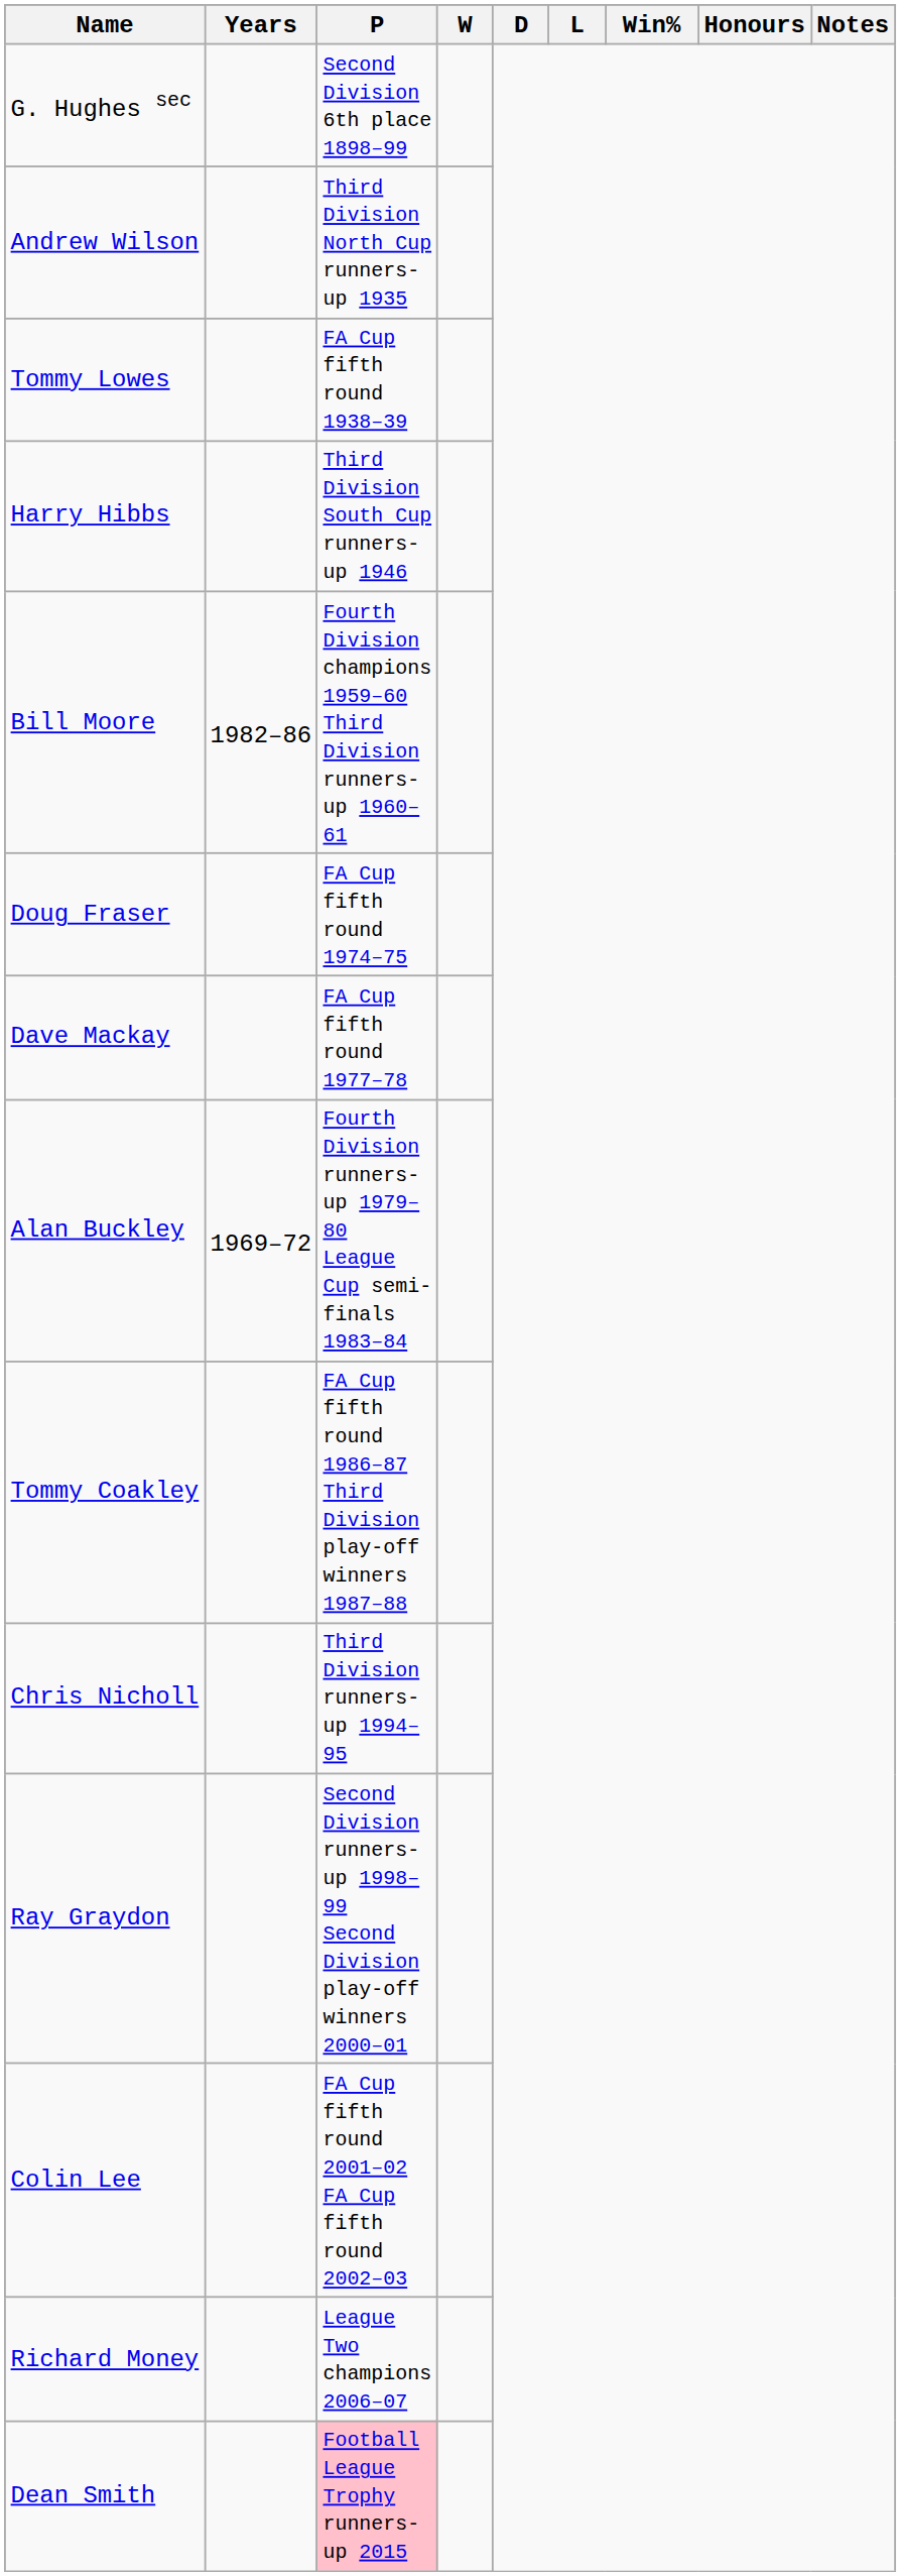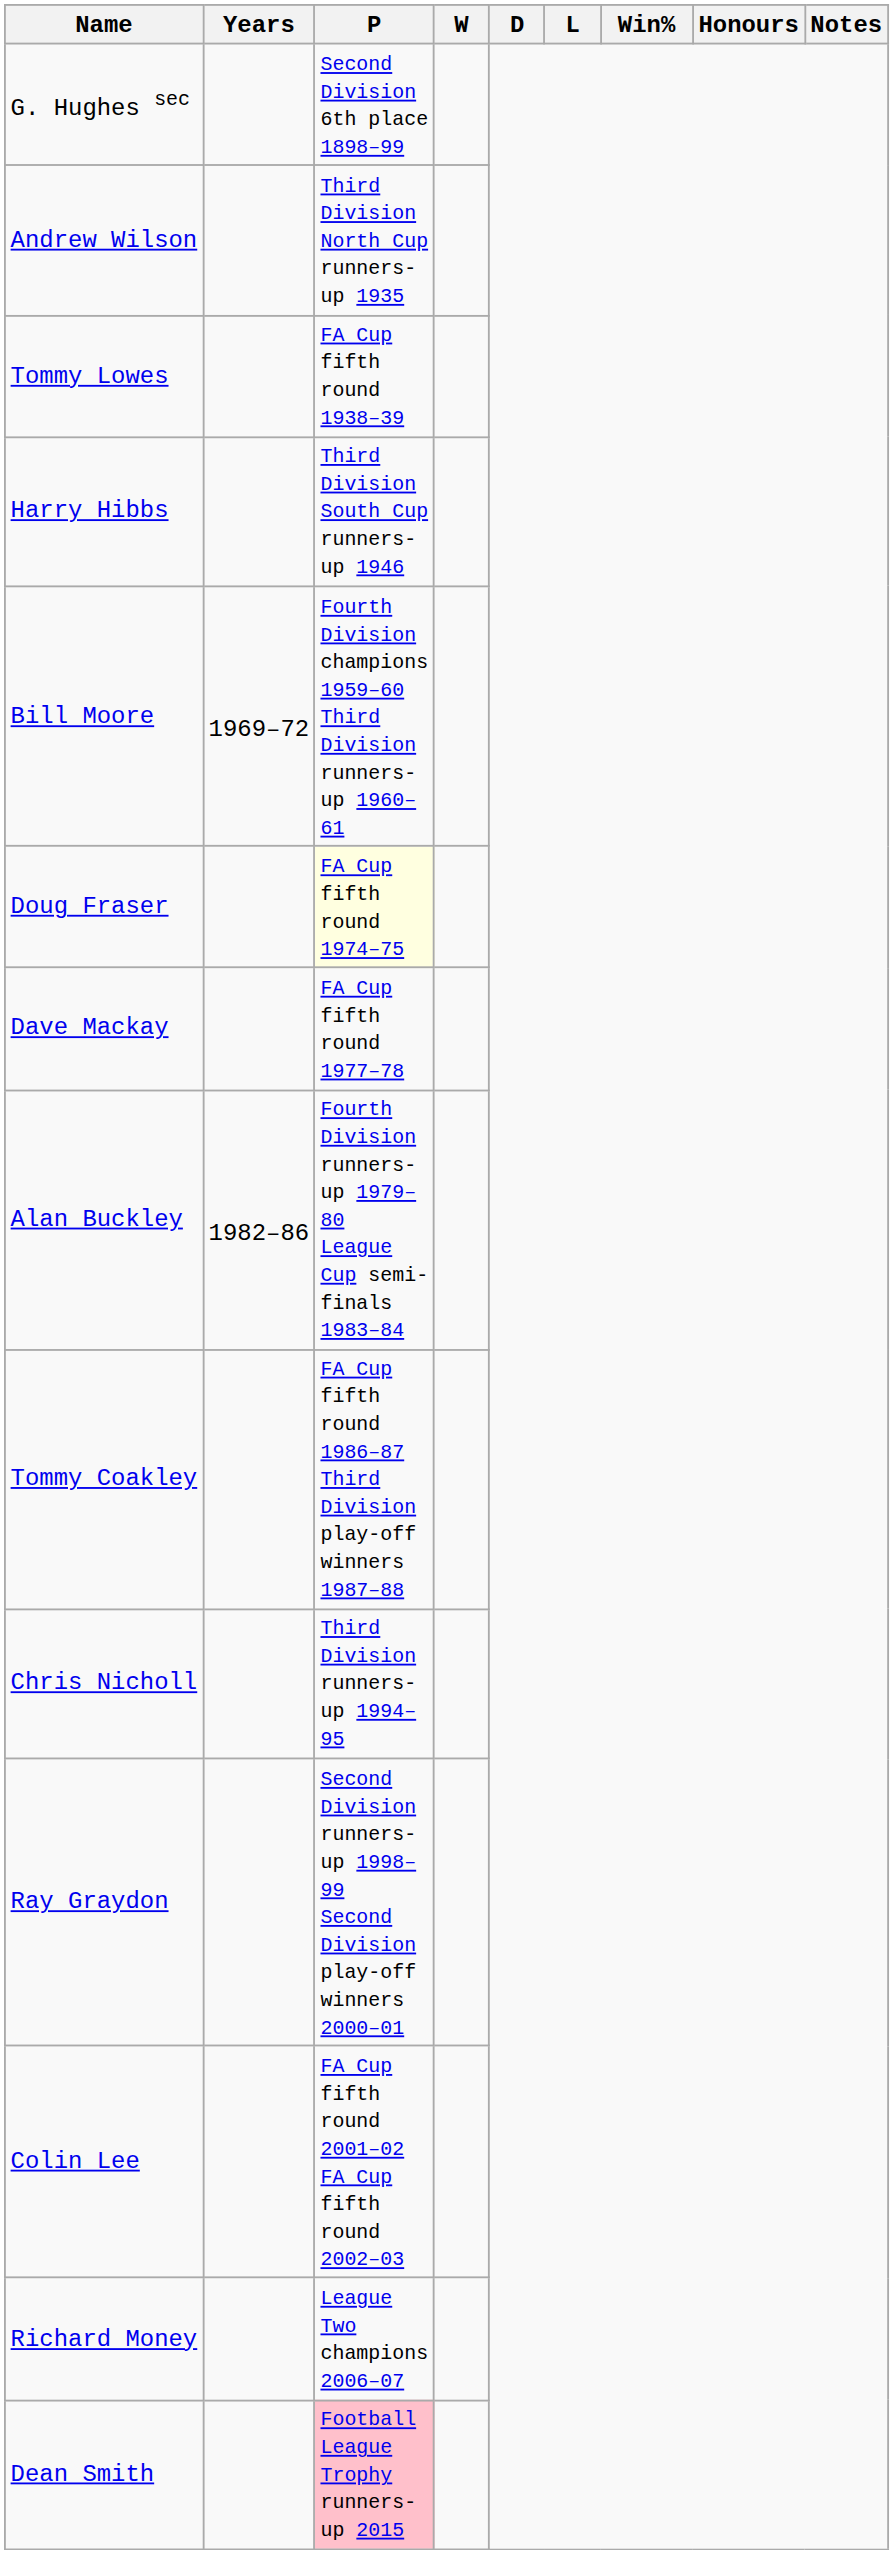 <table class="wikitable sortable" style="text-align: center">
 <tr>
 <th>Name</th>
 <th>Years</th>
 <th width="24">P</th>
 <th width="24">W</th>
 <th width="24">D</th>
 <th width="24">L</th>
 <th width="44">Win%</th>
 <th class="unsortable">Honours</th>
 <th class="unsortable">Notes</th>
 </tr>
 <tr>
 <td align=left> G. Hughes <sup>sec</sup></td>
 <td><br></td>
 <td align=left><small><a href='#'>Second Division</a> 6th place <a href='#'>1898–99</a></small></td>
 <td align=left></td>
 </tr>
 <tr>
 <td align=left> <a href='#'>Andrew Wilson</a></td>
 <td><br></td>
 <td align=left><small><a href='#'>Third Division North Cup</a> runners-up <a href='#'>1935</a></small></td>
 <td align=left></td>
 </tr>
 <tr>
 <td align=left> <a href='#'>Tommy Lowes</a></td>
 <td><br></td>
 <td align=left><small><a href='#'>FA Cup</a> fifth round <a href='#'>1938–39</a></small></td>
 <td align=left></td>
 </tr>
 <tr>
 <td align=left> <a href='#'>Harry Hibbs</a></td>
 <td><br></td>
 <td align=left><small><a href='#'>Third Division South Cup</a> runners-up <a href='#'>1946</a></small></td>
 <td align=left></td>
 </tr>
 <tr>
 <td align=left> <a href='#'>Bill Moore</a></td>
-<td><br>1982–86<br></td>
+<td><br>1969–72<br></td>
 <td align=left><small><a href='#'>Fourth Division</a> champions <a href='#'>1959–60</a><br><a href='#'>Third Division</a> runners-up <a href='#'>1960–61</a></small></td>
 <td align=left></td>
 </tr>
 <tr>
 <td align=left> <a href='#'>Doug Fraser</a></td>
 <td><br></td>
-<td align=left><small><a href='#'>FA Cup</a> fifth round <a href='#'>1974–75</a></small></td>
+<td align=left style="background: lightyellow;"><small><a href='#'>FA Cup</a> fifth round <a href='#'>1974–75</a></small></td>
 <td align=left></td>
 </tr>
 <tr>
 <td align=left> <a href='#'>Dave Mackay</a></td>
 <td><br></td>
 <td align=left><small><a href='#'>FA Cup</a> fifth round <a href='#'>1977–78</a></small></td>
 <td align=left></td>
 </tr>
 <tr>
 <td align=left> <a href='#'>Alan Buckley</a></td>
-<td><br>1969–72<br></td>
+<td><br>1982–86<br></td>
 <td align=left><small><a href='#'>Fourth Division</a> runners-up <a href='#'>1979–80</a><br><a href='#'>League Cup</a> semi-finals <a href='#'>1983–84</a></small></td>
 <td align=left></td>
 </tr>
 <tr>
 <td align=left> <a href='#'>Tommy Coakley</a></td>
 <td><br></td>
 <td align=left><small><a href='#'>FA Cup</a> fifth round <a href='#'>1986–87</a><br><a href='#'>Third Division</a> play-off winners <a href='#'>1987–88</a></small></td>
 <td align=left></td>
 </tr>
 <tr>
 <td align=left> <a href='#'>Chris Nicholl</a></td>
 <td><br></td>
 <td align=left><small><a href='#'>Third Division</a> runners-up <a href='#'>1994–95</a></small></td>
 <td align=left></td>
 </tr>
 <tr>
 <td align=left> <a href='#'>Ray Graydon</a></td>
 <td><br></td>
 <td align=left><small><a href='#'>Second Division</a> runners-up <a href='#'>1998–99</a><br><a href='#'>Second Division</a> play-off winners <a href='#'>2000–01</a></small></td>
 <td align=left></td>
 </tr>
 <tr>
 <td align=left> <a href='#'>Colin Lee</a></td>
 <td><br></td>
 <td align=left><small><a href='#'>FA Cup</a> fifth round <a href='#'>2001–02</a><br><a href='#'>FA Cup</a> fifth round <a href='#'>2002–03</a></small></td>
 <td align=left></td>
 </tr>
 <tr>
 <td align=left> <a href='#'>Richard Money</a></td>
 <td><br></td>
 <td align=left><small><a href='#'>League Two</a> champions <a href='#'>2006–07</a></small></td>
 <td align=left></td>
 </tr>
 <tr>
 <td align=left> <a href='#'>Dean Smith</a></td>
 <td><br></td>
 <td align=left style="background: pink;"><small><a href='#'>Football League Trophy</a> runners-up <a href='#'>2015</a></small></td>
 <td align=left></td>
 </tr>
 <tr>
 </tr>
 </table>
